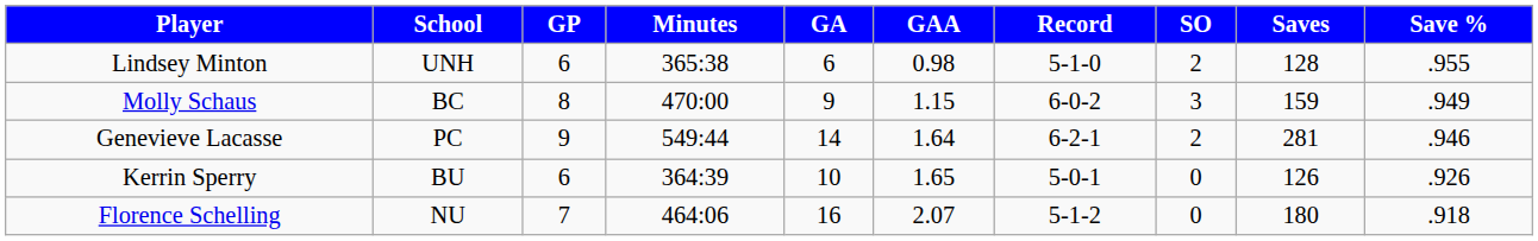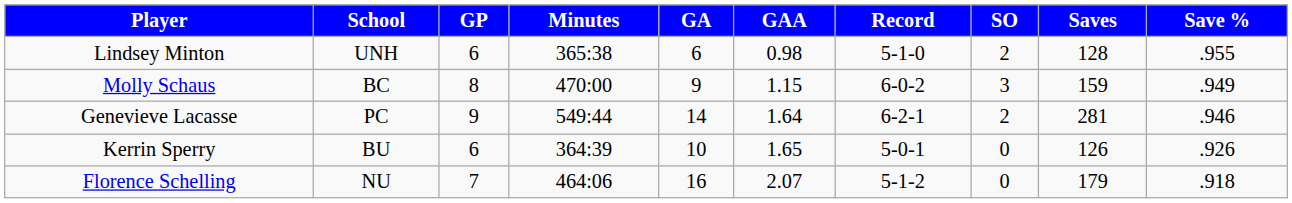 <table class="wikitable" style="width:80%;">
 <tr style="text-align:center; background:blue; color:#fff;">
 <td><strong>Player</strong></td>
 <td><strong>School</strong></td>
 <td><strong>GP</strong></td>
 <td><strong>Minutes</strong></td>
 <td><strong>GA</strong></td>
 <td><strong>GAA</strong></td>
 <td><strong>Record</strong></td>
 <td><strong>SO</strong></td>
 <td><strong>Saves</strong></td>
 <td><strong>Save %</strong></td>
 </tr>
 <tr style="text-align:center;" bgcolor="">
 <td>Lindsey Minton</td>
 <td>UNH</td>
 <td>6</td>
 <td>365:38</td>
 <td>6</td>
 <td>0.98</td>
 <td>5-1-0</td>
 <td>2</td>
 <td>128</td>
 <td>.955</td>
 </tr>
 <tr style="text-align:center;" bgcolor="">
 <td><a href='#'>Molly Schaus</a></td>
 <td>BC</td>
 <td>8</td>
 <td>470:00</td>
 <td>9</td>
 <td>1.15</td>
 <td>6-0-2</td>
 <td>3</td>
 <td>159</td>
 <td>.949</td>
 </tr>
 <tr style="text-align:center;" bgcolor="">
 <td>Genevieve Lacasse</td>
 <td>PC</td>
 <td>9</td>
 <td>549:44</td>
 <td>14</td>
 <td>1.64</td>
 <td>6-2-1</td>
 <td>2</td>
 <td>281</td>
 <td>.946</td>
 </tr>
 <tr style="text-align:center;" bgcolor="">
 <td>Kerrin Sperry</td>
 <td>BU</td>
 <td>6</td>
 <td>364:39</td>
 <td>10</td>
 <td>1.65</td>
 <td>5-0-1</td>
 <td>0</td>
 <td>126</td>
 <td>.926</td>
 </tr>
 <tr style="text-align:center;" bgcolor="">
 <td><a href='#'>Florence Schelling</a></td>
 <td>NU</td>
 <td>7</td>
 <td>464:06</td>
 <td>16</td>
 <td>2.07</td>
 <td>5-1-2</td>
 <td>0</td>
-<td>180</td>
+<td>179</td>
 <td>.918</td>
 </tr>
 </table>
